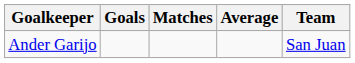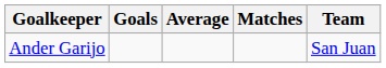 <table class="wikitable sortable" class="wikitable">
 <tr style="background:#ccc; text-align:center;">
 <th>Goalkeeper</th>
 <th>Goals</th>
+<th>Average</th>
 <th>Matches</th>
-<th>Average</th>
 <th>Team</th>
 </tr>
 <tr>
 <td> <a href='#'>Ander Garijo</a></td>
 <td></td>
 <td></td>
 <td></td>
 <td><a href='#'>San Juan</a></td>
 </tr>
 </table>
